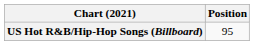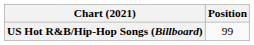 <table class="wikitable plainrowheaders" style="text-align:center">
 <tr>
 <th scope="col">Chart (2021)</th>
 <th scope="col">Position</th>
 </tr>
 <tr>
 <th scope="row">US Hot R&B/Hip-Hop Songs (<em>Billboard</em>)</th>
-<td>95</td>
+<td>99</td>
 </tr>
 </table>
